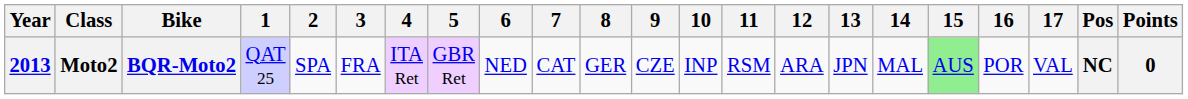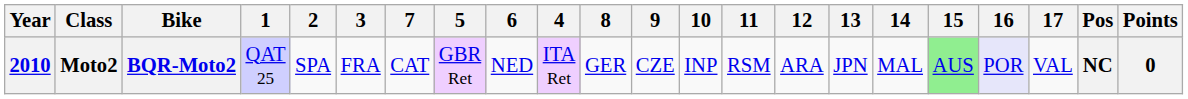 <table class="wikitable" style="text-align:center">
 <tr>
 <th>Year</th>
 <th>Class</th>
 <th>Bike</th>
 <th>1</th>
 <th>2</th>
 <th>3</th>
-<th>4</th>
+<th>7</th>
 <th>5</th>
 <th>6</th>
-<th>7</th>
+<th>4</th>
 <th>8</th>
 <th>9</th>
 <th>10</th>
 <th>11</th>
 <th>12</th>
 <th>13</th>
 <th>14</th>
 <th>15</th>
 <th>16</th>
 <th>17</th>
 <th>Pos</th>
 <th>Points</th>
 </tr>
 <tr>
-<th><a href='#'>2013</a></th>
+<th><a href='#'>2010</a></th>
 <th>Moto2</th>
 <th><a href='#'>BQR-Moto2</a></th>
 <td style="background:#cfcfff;"><a href='#'>QAT</a><br><small>25</small></td>
 <td><a href='#'>SPA</a></td>
 <td><a href='#'>FRA</a></td>
-<td style="background:#EFCFFF;"><a href='#'>ITA</a><br><small>Ret</small></td>
+<td><a href='#'>CAT</a></td>
 <td style="background:#EFCFFF;"><a href='#'>GBR</a><br><small>Ret</small></td>
 <td><a href='#'>NED</a></td>
-<td><a href='#'>CAT</a></td>
+<td style="background:#EFCFFF;"><a href='#'>ITA</a><br><small>Ret</small></td>
 <td><a href='#'>GER</a></td>
 <td><a href='#'>CZE</a></td>
 <td><a href='#'>INP</a></td>
 <td><a href='#'>RSM</a></td>
 <td><a href='#'>ARA</a></td>
 <td><a href='#'>JPN</a></td>
 <td><a href='#'>MAL</a></td>
 <td style="background: lightgreen;"><a href='#'>AUS</a></td>
-<td><a href='#'>POR</a></td>
+<td style="background: lavender;"><a href='#'>POR</a></td>
 <td><a href='#'>VAL</a></td>
 <th>NC</th>
 <th>0</th>
 </tr>
 </table>
